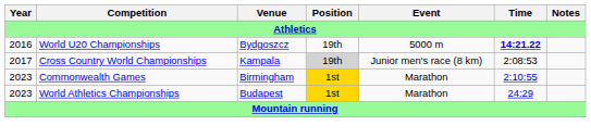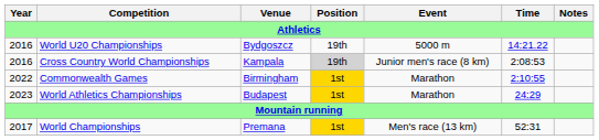 <table class="wikitable" style="width:65%; font-size:90%; text-align:center;">
 <tr>
 <th>Year</th>
 <th>Competition</th>
 <th>Venue</th>
 <th>Position</th>
 <th>Event</th>
 <th>Time</th>
 <th>Notes</th>
 </tr>
 <tr>
 <td colspan="7" style="background:Palegreen;"><strong><a href='#'>Athletics</a></strong></td>
 </tr>
 <tr>
 <td>2016</td>
 <td align=left><a href='#'>World U20 Championships</a></td>
 <td align=left> <a href='#'>Bydgoszcz</a></td>
 <td>19th</td>
 <td>5000 m</td>
-<td><strong><a href='#'>14:21.22</a></strong></td>
+<td><a href='#'>14:21.22</a></td>
 <td></td>
 </tr>
 <tr>
-<td>2017</td>
+<td>2016</td>
 <td align=left><a href='#'>Cross Country World Championships</a></td>
 <td align=left> <a href='#'>Kampala</a></td>
 <td style="background: lightgrey;">19th</td>
 <td>Junior men's race (8 km)</td>
 <td>2:08:53</td>
 <td></td>
 </tr>
 <tr>
-<td>2023</td>
+<td>2022</td>
 <td align=left><a href='#'>Commonwealth Games</a></td>
 <td align=left> <a href='#'>Birmingham</a></td>
 <td bgcolor=gold>1st</td>
 <td>Marathon</td>
 <td><a href='#'>2:10:55</a></td>
 <td></td>
 </tr>
 <tr>
 <td>2023</td>
 <td align=left><a href='#'>World Athletics Championships</a></td>
 <td align=left> <a href='#'>Budapest</a></td>
 <td bgcolor=gold>1st</td>
 <td>Marathon</td>
 <td><a href='#'>24:29</a></td>
 <td></td>
 </tr>
 <tr>
 <td colspan="7" style="background:Palegreen;"><strong><a href='#'>Mountain running</a></strong></td>
 </tr>
+<tr>
+<td>2017</td>
+<td align=left><a href='#'>World Championships</a></td>
+<td align=left> <a href='#'>Premana</a></td>
+<td bgcolor=gold>1st</td>
+<td>Men's race (13 km)</td>
+<td>52:31</td>
+<td></td>
+</tr>
 </table>
